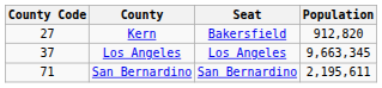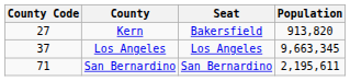 <table class="wikitable sortable" style="text-align:center;">
 <tr>
 <th> County Code</th>
 <th>County</th>
 <th>Seat</th>
 <th>Population</th>
 </tr>
 <tr>
 <td>27</td>
 <td><a href='#'>Kern</a></td>
 <td><a href='#'>Bakersfield</a></td>
-<td>912,820</td>
+<td>913,820</td>
 </tr>
 <tr>
 <td>37</td>
 <td><a href='#'>Los Angeles</a></td>
 <td><a href='#'>Los Angeles</a></td>
 <td>9,663,345</td>
 </tr>
 <tr>
 <td>71</td>
 <td><a href='#'>San Bernardino</a></td>
 <td><a href='#'>San Bernardino</a></td>
 <td>2,195,611</td>
 </tr>
 </table>
